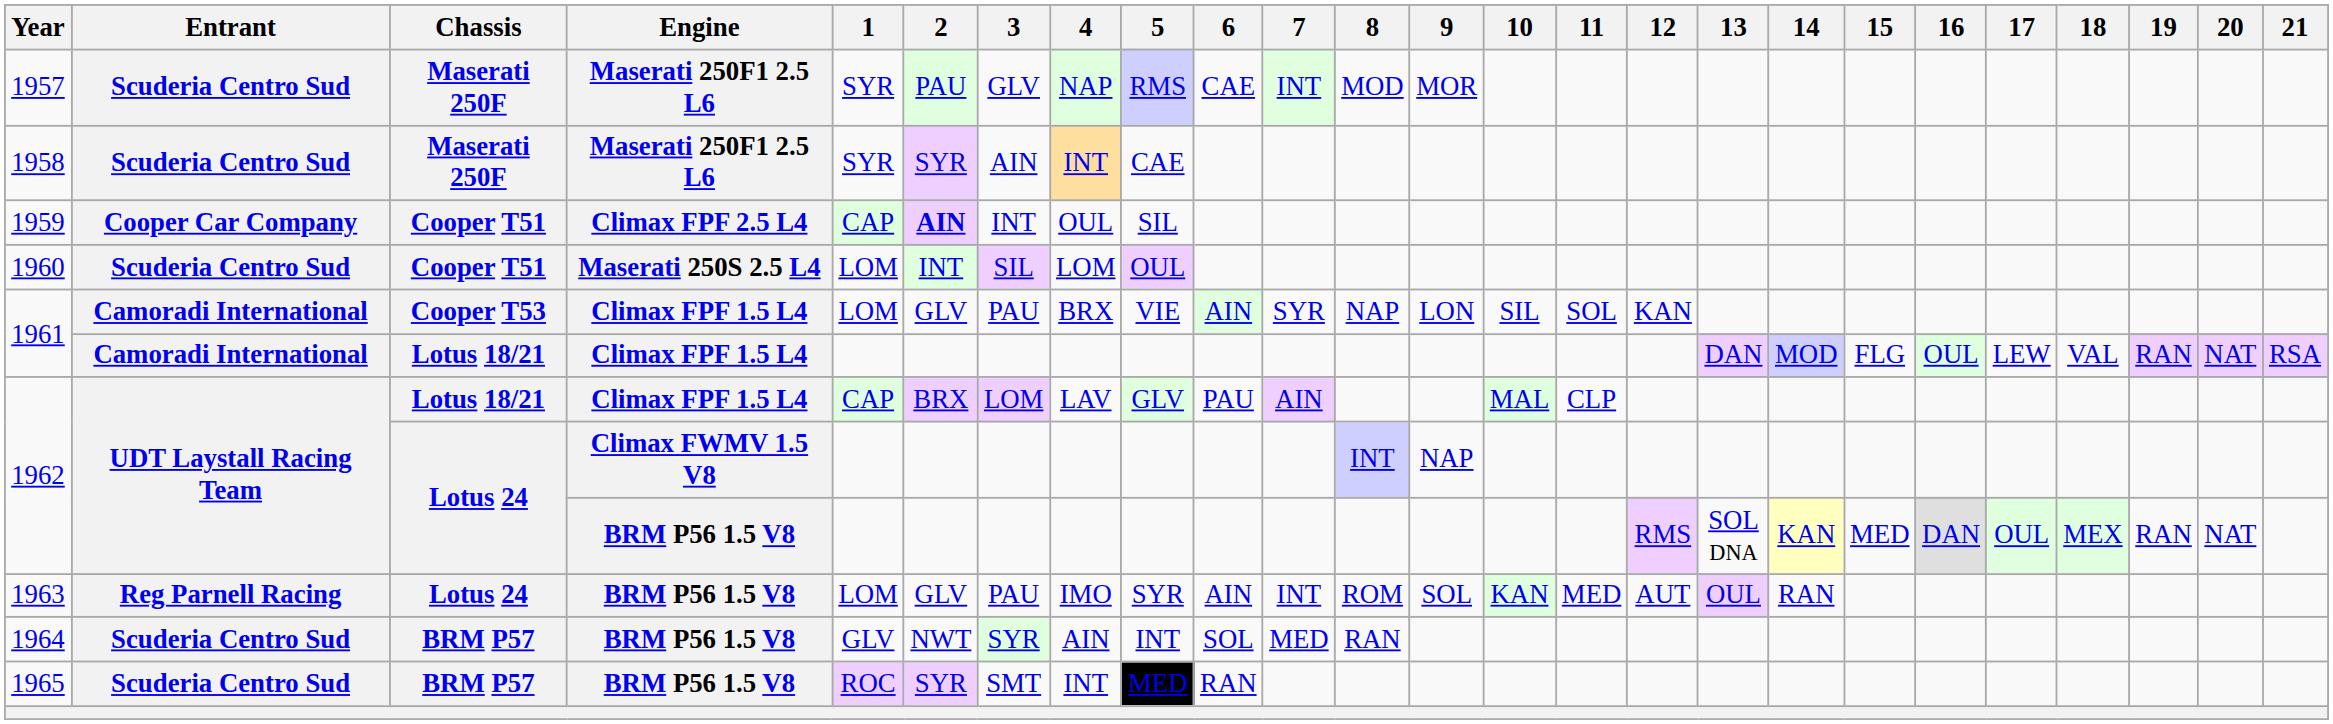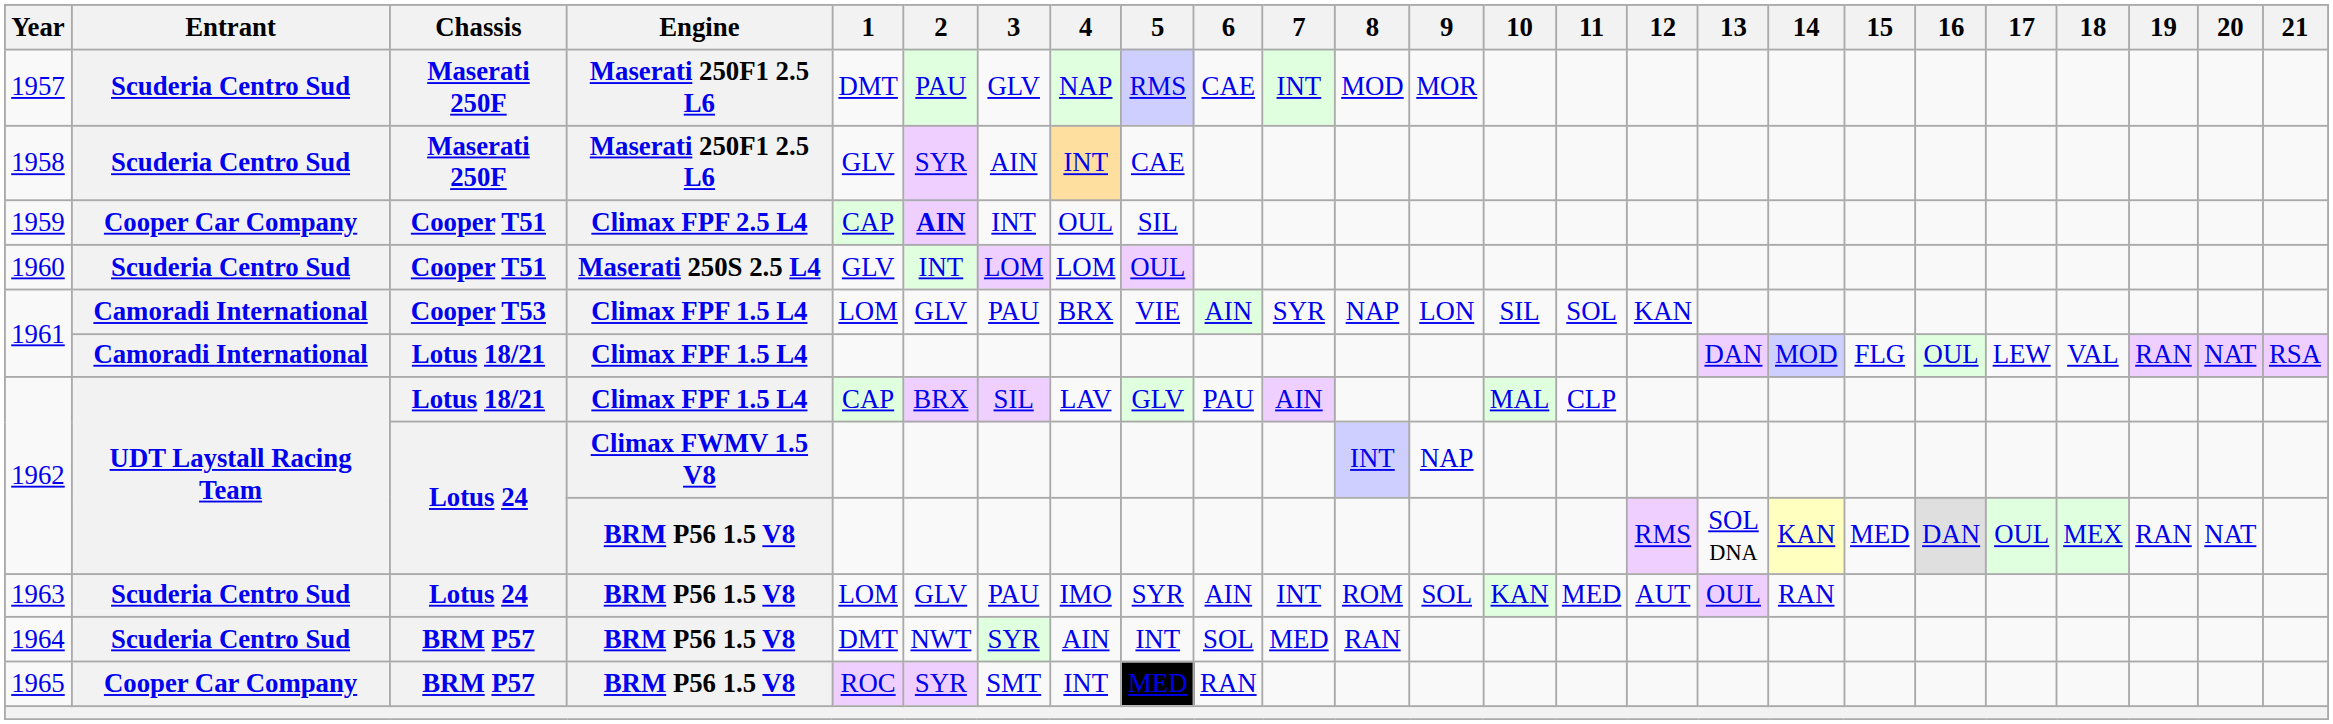 <table class="wikitable" style="text-align:center; font-size:90%">
 <tr>
 <th>Year</th>
 <th>Entrant</th>
 <th>Chassis</th>
 <th>Engine</th>
 <th>1</th>
 <th>2</th>
 <th>3</th>
 <th>4</th>
 <th>5</th>
 <th>6</th>
 <th>7</th>
 <th>8</th>
 <th>9</th>
 <th>10</th>
 <th>11</th>
 <th>12</th>
 <th>13</th>
 <th>14</th>
 <th>15</th>
 <th>16</th>
 <th>17</th>
 <th>18</th>
 <th>19</th>
 <th>20</th>
 <th>21</th>
 </tr>
 <tr>
 <td><a href='#'>1957</a></td>
 <th><a href='#'>Scuderia Centro Sud</a></th>
 <th><a href='#'>Maserati</a> <a href='#'>250F</a></th>
 <th><a href='#'>Maserati</a> 250F1 2.5 <a href='#'>L6</a></th>
-<td><a href='#'>SYR</a></td>
+<td><a href='#'>DMT</a></td>
 <td style="background:#DFFFDF;"><a href='#'>PAU</a><br></td>
 <td><a href='#'>GLV</a></td>
 <td style="background:#DFFFDF;"><a href='#'>NAP</a><br></td>
 <td style="background:#CFCFFF;"><a href='#'>RMS</a><br></td>
 <td><a href='#'>CAE</a></td>
 <td style="background:#DFFFDF;"><a href='#'>INT</a><br></td>
 <td><a href='#'>MOD</a></td>
 <td><a href='#'>MOR</a></td>
 <td></td>
 <td></td>
 <td></td>
 <td></td>
 <td></td>
 <td></td>
 <td></td>
 <td></td>
 <td></td>
 <td></td>
 <td></td>
 <td></td>
 </tr>
 <tr>
 <td><a href='#'>1958</a></td>
 <th><a href='#'>Scuderia Centro Sud</a></th>
 <th><a href='#'>Maserati</a> <a href='#'>250F</a></th>
 <th><a href='#'>Maserati</a> 250F1 2.5 <a href='#'>L6</a></th>
-<td><a href='#'>SYR</a></td>
+<td><a href='#'>GLV</a></td>
 <td style="background:#EFCFFF;"><a href='#'>SYR</a><br></td>
 <td><a href='#'>AIN</a></td>
 <td style="background:#FFDF9F;"><a href='#'>INT</a><br></td>
 <td><a href='#'>CAE</a></td>
 <td></td>
 <td></td>
 <td></td>
 <td></td>
 <td></td>
 <td></td>
 <td></td>
 <td></td>
 <td></td>
 <td></td>
 <td></td>
 <td></td>
 <td></td>
 <td></td>
 <td></td>
 <td></td>
 </tr>
 <tr>
 <td><a href='#'>1959</a></td>
 <th><a href='#'>Cooper Car Company</a></th>
 <th><a href='#'>Cooper</a> <a href='#'>T51</a></th>
 <th><a href='#'>Climax FPF 2.5 L4</a></th>
 <td style="background:#DFFFDF;"><a href='#'>CAP</a><br></td>
 <td style="background:#EFCFFF;"><strong><a href='#'>AIN</a></strong><br></td>
 <td><a href='#'>INT</a></td>
 <td><a href='#'>OUL</a></td>
 <td><a href='#'>SIL</a></td>
 <td></td>
 <td></td>
 <td></td>
 <td></td>
 <td></td>
 <td></td>
 <td></td>
 <td></td>
 <td></td>
 <td></td>
 <td></td>
 <td></td>
 <td></td>
 <td></td>
 <td></td>
 <td></td>
 </tr>
 <tr>
 <td><a href='#'>1960</a></td>
 <th><a href='#'>Scuderia Centro Sud</a></th>
 <th><a href='#'>Cooper</a> <a href='#'>T51</a></th>
 <th><a href='#'>Maserati</a> 250S 2.5 <a href='#'>L4</a></th>
-<td><a href='#'>LOM</a></td>
+<td><a href='#'>GLV</a></td>
 <td style="background:#DFFFDF;"><a href='#'>INT</a><br></td>
-<td style="background:#EFCFFF;"><a href='#'>SIL</a><br></td>
+<td style="background:#EFCFFF;"><a href='#'>LOM</a><br></td>
 <td><a href='#'>LOM</a></td>
 <td style="background:#EFCFFF;"><a href='#'>OUL</a><br></td>
 <td></td>
 <td></td>
 <td></td>
 <td></td>
 <td></td>
 <td></td>
 <td></td>
 <td></td>
 <td></td>
 <td></td>
 <td></td>
 <td></td>
 <td></td>
 <td></td>
 <td></td>
 <td></td>
 </tr>
 <tr>
 <td rowspan=2><a href='#'>1961</a></td>
 <th><a href='#'>Camoradi International</a></th>
 <th><a href='#'>Cooper</a> <a href='#'>T53</a></th>
 <th><a href='#'>Climax FPF 1.5 L4</a></th>
 <td><a href='#'>LOM</a></td>
 <td><a href='#'>GLV</a></td>
 <td><a href='#'>PAU</a><br></td>
 <td><a href='#'>BRX</a></td>
 <td><a href='#'>VIE</a></td>
 <td style="background:#DFFFDF;"><a href='#'>AIN</a><br></td>
 <td><a href='#'>SYR</a></td>
 <td><a href='#'>NAP</a></td>
 <td><a href='#'>LON</a></td>
 <td><a href='#'>SIL</a></td>
 <td><a href='#'>SOL</a></td>
 <td><a href='#'>KAN</a></td>
 <td></td>
 <td></td>
 <td></td>
 <td></td>
 <td></td>
 <td></td>
 <td></td>
 <td></td>
 <td></td>
 </tr>
 <tr>
 <th><a href='#'>Camoradi International</a></th>
 <th><a href='#'>Lotus</a> <a href='#'>18/21</a></th>
 <th><a href='#'>Climax FPF 1.5 L4</a></th>
 <td></td>
 <td></td>
 <td></td>
 <td></td>
 <td></td>
 <td></td>
 <td></td>
 <td></td>
 <td></td>
 <td></td>
 <td></td>
 <td></td>
 <td style="background:#EFCFFF;"><a href='#'>DAN</a><br></td>
 <td style="background:#CFCFFF;"><a href='#'>MOD</a><br></td>
 <td><a href='#'>FLG</a></td>
 <td style="background:#DFFFDF;"><a href='#'>OUL</a><br></td>
 <td><a href='#'>LEW</a></td>
 <td><a href='#'>VAL</a></td>
 <td style="background:#EFCFFF;"><a href='#'>RAN</a><br></td>
 <td style="background:#EFCFFF;"><a href='#'>NAT</a> <br></td>
 <td style="background:#EFCFFF;"><a href='#'>RSA</a><br></td>
 </tr>
 <tr>
 <td rowspan=3><a href='#'>1962</a></td>
 <th rowspan=3><a href='#'>UDT Laystall Racing Team</a></th>
 <th><a href='#'>Lotus</a> <a href='#'>18/21</a></th>
 <th><a href='#'>Climax FPF 1.5 L4</a></th>
 <td style="background:#DFFFDF;"><a href='#'>CAP</a><br></td>
 <td style="background:#EFCFFF;"><a href='#'>BRX</a><br></td>
-<td style="background:#EFCFFF;"><a href='#'>LOM</a><br></td>
+<td style="background:#EFCFFF;"><a href='#'>SIL</a><br></td>
 <td><a href='#'>LAV</a></td>
 <td style="background:#DFFFDF;"><a href='#'>GLV</a><br></td>
 <td><a href='#'>PAU</a></td>
 <td style="background:#EFCFFF;"><a href='#'>AIN</a><br></td>
 <td></td>
 <td></td>
 <td style="background:#DFFFDF;"><a href='#'>MAL</a><br></td>
 <td><a href='#'>CLP</a></td>
 <td></td>
 <td></td>
 <td></td>
 <td></td>
 <td></td>
 <td></td>
 <td></td>
 <td></td>
 <td></td>
 <td></td>
 </tr>
 <tr>
 <th rowspan=2><a href='#'>Lotus</a> <a href='#'>24</a></th>
 <th><a href='#'>Climax FWMV 1.5 V8</a></th>
 <td></td>
 <td></td>
 <td></td>
 <td></td>
 <td></td>
 <td></td>
 <td></td>
 <td style="background:#CFCFFF;"><a href='#'>INT</a><br></td>
 <td><a href='#'>NAP</a></td>
 <td></td>
 <td></td>
 <td></td>
 <td></td>
 <td></td>
 <td></td>
 <td></td>
 <td></td>
 <td></td>
 <td></td>
 <td></td>
 <td></td>
 </tr>
 <tr>
 <th><a href='#'>BRM</a> P56 1.5 <a href='#'>V8</a></th>
 <td></td>
 <td></td>
 <td></td>
 <td></td>
 <td></td>
 <td></td>
 <td></td>
 <td></td>
 <td></td>
 <td></td>
 <td></td>
 <td style="background:#EFCFFF;"><a href='#'>RMS</a><br></td>
 <td><a href='#'>SOL</a><br><small>DNA</small></td>
 <td style="background:#FFFFBF;"><a href='#'>KAN</a><br></td>
 <td><a href='#'>MED</a></td>
 <td style="background:#DFDFDF;"><a href='#'>DAN</a><br></td>
 <td style="background:#DFFFDF;"><a href='#'>OUL</a><br></td>
 <td style="background:#DFFFDF;"><a href='#'>MEX</a><br></td>
 <td><a href='#'>RAN</a></td>
 <td><a href='#'>NAT</a></td>
 <td></td>
 </tr>
 <tr>
 <td><a href='#'>1963</a></td>
-<th><a href='#'>Reg Parnell Racing</a></th>
+<th><a href='#'>Scuderia Centro Sud</a></th>
 <th><a href='#'>Lotus</a> <a href='#'>24</a></th>
 <th><a href='#'>BRM</a> P56 1.5 <a href='#'>V8</a></th>
 <td><a href='#'>LOM</a></td>
 <td><a href='#'>GLV</a></td>
 <td><a href='#'>PAU</a></td>
 <td><a href='#'>IMO</a></td>
 <td><a href='#'>SYR</a></td>
 <td><a href='#'>AIN</a></td>
 <td><a href='#'>INT</a></td>
 <td><a href='#'>ROM</a></td>
 <td><a href='#'>SOL</a></td>
 <td style="background:#DFFFDF;"><a href='#'>KAN</a><br></td>
 <td><a href='#'>MED</a></td>
 <td><a href='#'>AUT</a></td>
 <td style="background:#EFCFFF;"><a href='#'>OUL</a><br></td>
 <td><a href='#'>RAN</a></td>
 <td></td>
 <td></td>
 <td></td>
 <td></td>
 <td></td>
 <td></td>
 <td></td>
 </tr>
 <tr>
 <td><a href='#'>1964</a></td>
 <th><a href='#'>Scuderia Centro Sud</a></th>
 <th><a href='#'>BRM</a> <a href='#'>P57</a></th>
 <th><a href='#'>BRM</a> P56 1.5 <a href='#'>V8</a></th>
-<td><a href='#'>GLV</a></td>
+<td><a href='#'>DMT</a></td>
 <td><a href='#'>NWT</a></td>
 <td style="background:#DFFFDF;"><a href='#'>SYR</a><br></td>
 <td><a href='#'>AIN</a></td>
 <td><a href='#'>INT</a></td>
 <td><a href='#'>SOL</a></td>
 <td><a href='#'>MED</a></td>
 <td><a href='#'>RAN</a></td>
 <td></td>
 <td></td>
 <td></td>
 <td></td>
 <td></td>
 <td></td>
 <td></td>
 <td></td>
 <td></td>
 <td></td>
 <td></td>
 <td></td>
 <td></td>
 </tr>
 <tr>
 <td><a href='#'>1965</a></td>
-<th><a href='#'>Scuderia Centro Sud</a></th>
+<th><a href='#'>Cooper Car Company</a></th>
 <th><a href='#'>BRM</a> <a href='#'>P57</a></th>
 <th><a href='#'>BRM</a> P56 1.5 <a href='#'>V8</a></th>
 <td style="background:#EFCFFF;"><a href='#'>ROC</a><br></td>
 <td style="background:#EFCFFF;"><a href='#'>SYR</a><br></td>
 <td><a href='#'>SMT</a></td>
 <td><a href='#'>INT</a></td>
 <td style="background:#000000; color:#ffffff"><a href='#'><span>MED</span></a><br></td>
 <td><a href='#'>RAN</a></td>
 <td></td>
 <td></td>
 <td></td>
 <td></td>
 <td></td>
 <td></td>
 <td></td>
 <td></td>
 <td></td>
 <td></td>
 <td></td>
 <td></td>
 <td></td>
 <td></td>
 <td></td>
 </tr>
 <tr>
 <th colspan=25></th>
 </tr>
 </table>
